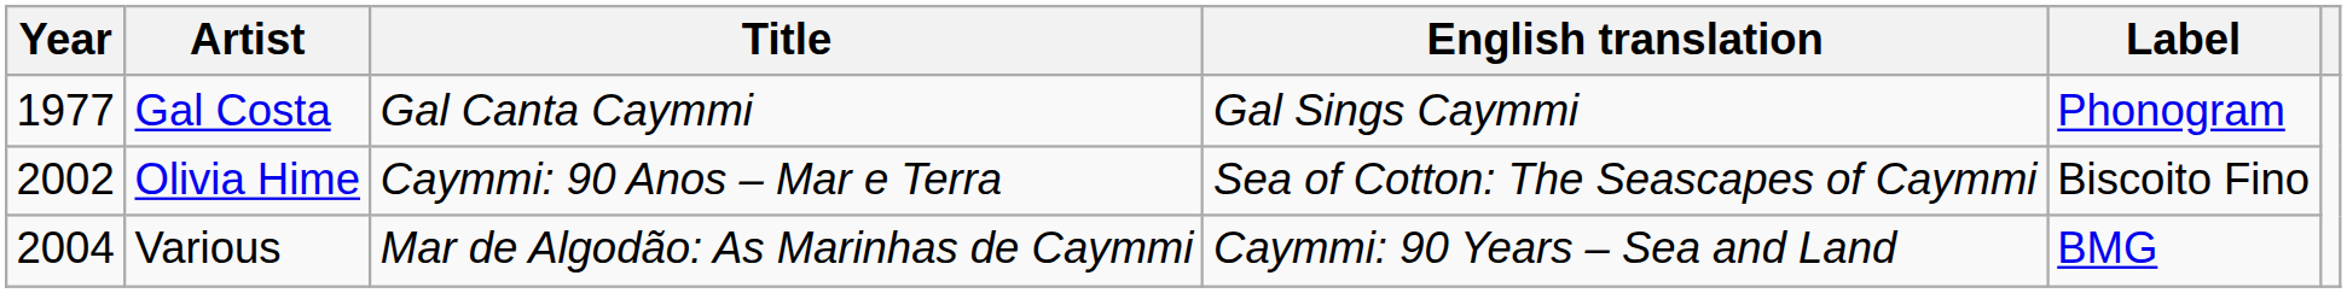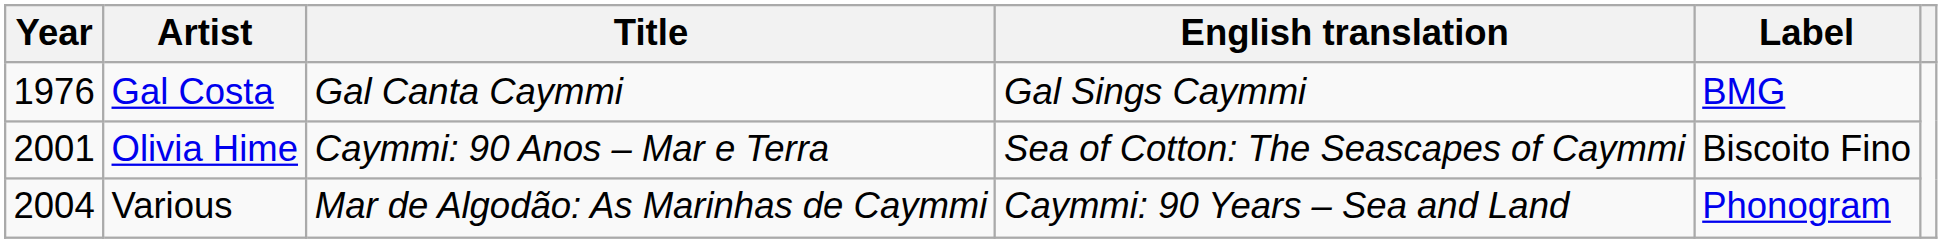 <table class="wikitable sortable">
 <tr>
 <th>Year</th>
 <th>Artist</th>
 <th>Title</th>
 <th>English translation</th>
 <th>Label</th>
 <th rowspan="1"  style="text-align: center;" class="unsortable"></th>
 </tr>
 <tr>
-<td>1977</td>
+<td>1976</td>
 <td><a href='#'>Gal Costa</a></td>
 <td><em>Gal Canta Caymmi</em></td>
 <td><em>Gal Sings Caymmi</em></td>
-<td><a href='#'>Phonogram</a></td>
+<td><a href='#'>BMG</a></td>
 <td rowspan="3" style="text-align: center;"></td>
 </tr>
 <tr>
-<td>2002</td>
+<td>2001</td>
 <td><a href='#'>Olivia Hime</a></td>
 <td><em>Caymmi: 90 Anos – Mar e Terra</em></td>
 <td><em>Sea of Cotton: The Seascapes of Caymmi</em></td>
 <td>Biscoito Fino</td>
 </tr>
 <tr>
 <td>2004</td>
 <td>Various</td>
 <td><em>Mar de Algodão: As Marinhas de Caymmi</em></td>
 <td><em>Caymmi: 90 Years – Sea and Land</em></td>
-<td><a href='#'>BMG</a></td>
+<td><a href='#'>Phonogram</a></td>
 </tr>
 </table>
